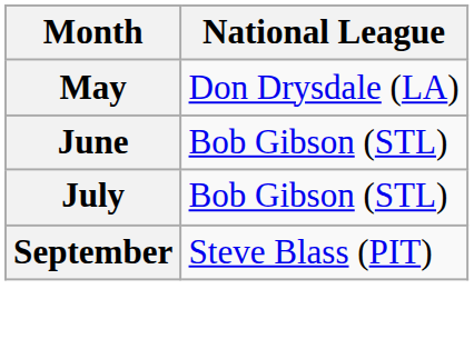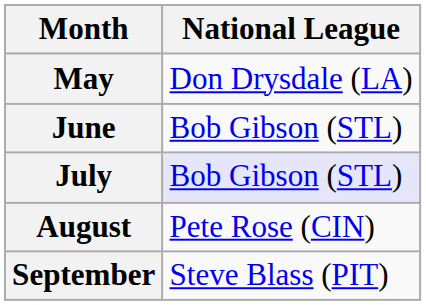 <table class="wikitable">
 <tr>
 <th>Month</th>
 <th>National League</th>
 </tr>
 <tr>
 <th>May</th>
 <td><a href='#'>Don Drysdale</a> (<a href='#'>LA</a>)</td>
 </tr>
 <tr>
 <th>June</th>
 <td><a href='#'>Bob Gibson</a> (<a href='#'>STL</a>)</td>
 </tr>
 <tr>
 <th>July</th>
-<td><a href='#'>Bob Gibson</a> (<a href='#'>STL</a>)</td>
+<td style="background: lavender;"><a href='#'>Bob Gibson</a> (<a href='#'>STL</a>)</td>
+</tr>
+<tr>
+<th>August</th>
+<td><a href='#'>Pete Rose</a> (<a href='#'>CIN</a>)</td>
 </tr>
 <tr>
 <th>September</th>
 <td><a href='#'>Steve Blass</a> (<a href='#'>PIT</a>)</td>
 </tr>
 </table>
